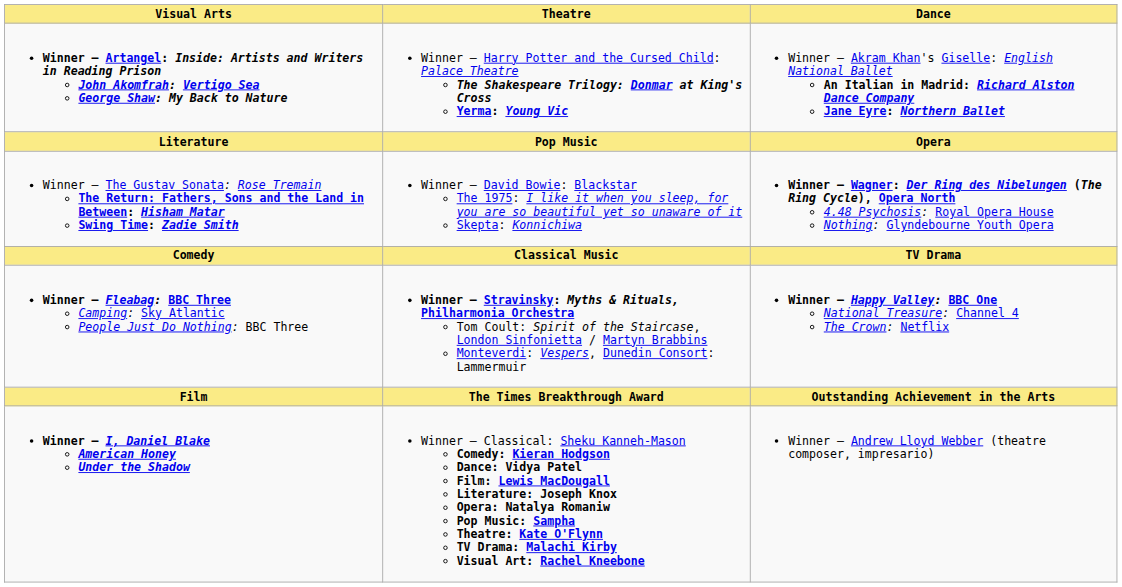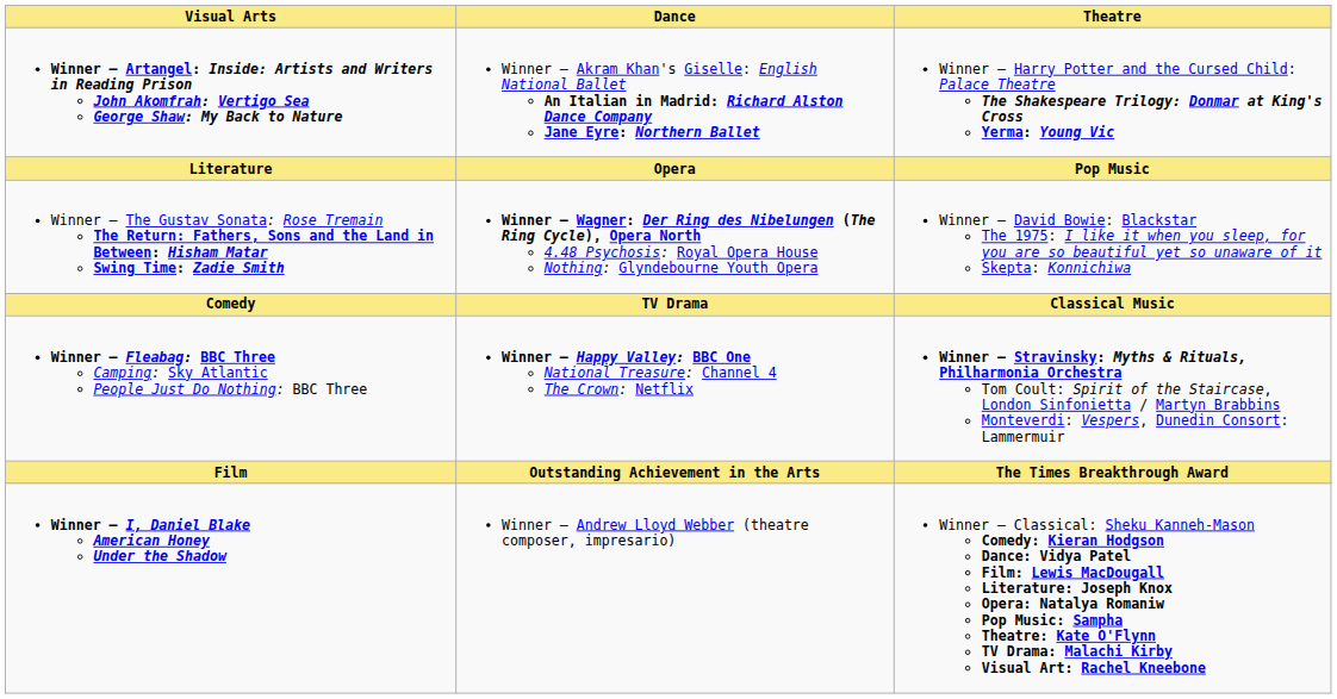 <table class="wikitable" style="font-size:100%">
 <tr>
 <th style="background:#FAEB86;" width="34%">Visual Arts</th>
+<th style="background:#FAEB86;" width="33%">Dance</th>
 <th style="background:#FAEB86;" width="33%">Theatre</th>
-<th style="background:#FAEB86;" width="33%">Dance</th>
 </tr>
 <tr>
 <td valign="top"><br><ul><li><strong>Winner – <a href='#'>Artangel</a>: <em>Inside: Artists and Writers in Reading Prison<strong><em><ul><li><a href='#'>John Akomfrah</a>: </em><a href='#'>Vertigo Sea</a><em></li><li><a href='#'>George Shaw</a>: </em>My Back to Nature<em></li></ul></li></ul></td>
+<td valign="top"><br><ul><li></strong>Winner – </em><a href='#'>Akram Khan</a>'s <a href='#'>Giselle</a>:<em> <a href='#'>English National Ballet</a><strong><ul><li></em>An Italian in Madrid:<em> <a href='#'>Richard Alston Dance Company</a></li><li></em><a href='#'>Jane Eyre</a>:<em> <a href='#'>Northern Ballet</a></li></ul></li></ul></td>
 <td valign="top"><br><ul><li></strong>Winner – </em><a href='#'>Harry Potter and the Cursed Child</a>:<em> <a href='#'>Palace Theatre</a><strong><ul><li>The Shakespeare Trilogy: <a href='#'>Donmar</a> at King's Cross</li><li></em><a href='#'>Yerma</a>:<em> <a href='#'>Young Vic</a></li></ul></li></ul></td>
-<td valign="top"><br><ul><li></strong>Winner – </em><a href='#'>Akram Khan</a>'s <a href='#'>Giselle</a>:<em> <a href='#'>English National Ballet</a><strong><ul><li></em>An Italian in Madrid:<em> <a href='#'>Richard Alston Dance Company</a></li><li></em><a href='#'>Jane Eyre</a>:<em> <a href='#'>Northern Ballet</a></li></ul></li></ul></td>
 </tr>
 <tr>
 <th style="background:#FAEB86;" width="34%">Literature</th>
+<th style="background:#FAEB86;" width="33%">Opera</th>
 <th style="background:#FAEB86;" width="33%">Pop Music</th>
-<th style="background:#FAEB86;" width="33%">Opera</th>
 </tr>
 <tr>
 <td valign="top"><br><ul><li></strong>Winner – </em><a href='#'>The Gustav Sonata</a><em>: <a href='#'>Rose Tremain</a><strong><ul><li></em><a href='#'>The Return: Fathers, Sons and the Land in Between</a>:<em> <a href='#'>Hisham Matar</a></li><li></em><a href='#'>Swing Time</a>:<em> <a href='#'>Zadie Smith</a></li></ul></li></ul></td>
+<td valign="top"><br><ul><li><strong>Winner – <a href='#'>Wagner</a>: <em><a href='#'>Der Ring des Nibelungen</a></em> (<em>The Ring Cycle</em>), <a href='#'>Opera North</a></strong><ul><li><em><a href='#'>4.48 Psychosis</a>:</em> <a href='#'>Royal Opera House</a></li><li><em><a href='#'>Nothing</a>:</em> <a href='#'>Glyndebourne Youth Opera</a></li></ul></li></ul></td>
 <td valign="top"><br><ul><li></strong>Winner – <a href='#'>David Bowie</a>: </em><a href='#'>Blackstar</a></em></strong><ul><li><a href='#'>The 1975</a>: <em><a href='#'>I like it when you sleep, for you are so beautiful yet so unaware of it</a></em></li><li><a href='#'>Skepta</a>: <em><a href='#'>Konnichiwa</a></em></li></ul></li></ul></td>
-<td valign="top"><br><ul><li><strong>Winner – <a href='#'>Wagner</a>: <em><a href='#'>Der Ring des Nibelungen</a></em> (<em>The Ring Cycle</em>), <a href='#'>Opera North</a></strong><ul><li><em><a href='#'>4.48 Psychosis</a>:</em> <a href='#'>Royal Opera House</a></li><li><em><a href='#'>Nothing</a>:</em> <a href='#'>Glyndebourne Youth Opera</a></li></ul></li></ul></td>
 </tr>
 <tr>
 <th style="background:#FAEB86;" width="34%">Comedy</th>
+<th style="background:#FAEB86;" width="33%">TV Drama</th>
 <th style="background:#FAEB86;" width="33%">Classical Music</th>
-<th style="background:#FAEB86;" width="33%">TV Drama</th>
 </tr>
 <tr>
 <td valign="top"><br><ul><li><strong>Winner – <em><a href='#'>Fleabag</a>:</em> <a href='#'>BBC Three</a></strong><ul><li><em><a href='#'>Camping</a>:</em> <a href='#'>Sky Atlantic</a></li><li><em><a href='#'>People Just Do Nothing</a>:</em> BBC Three</li></ul></li></ul></td>
+<td valign="top"><br><ul><li><strong>Winner – <em><a href='#'>Happy Valley</a>:</em> <a href='#'>BBC One</a></strong><ul><li><em><a href='#'>National Treasure</a>:</em> <a href='#'>Channel 4</a></li><li><em><a href='#'>The Crown</a>:</em> <a href='#'>Netflix</a></li></ul></li></ul></td>
 <td valign="top"><br><ul><li><strong>Winner – <a href='#'>Stravinsky</a>: <em>Myths & Rituals,</em> <a href='#'>Philharmonia Orchestra</a></strong><ul><li>Tom Coult: <em>Spirit of the Staircase</em>, <a href='#'>London Sinfonietta</a> / <a href='#'>Martyn Brabbins</a></li><li><a href='#'>Monteverdi</a>: <em><a href='#'>Vespers</a></em>, <a href='#'>Dunedin Consort</a>: Lammermuir</li></ul></li></ul></td>
-<td valign="top"><br><ul><li><strong>Winner – <em><a href='#'>Happy Valley</a>:</em> <a href='#'>BBC One</a></strong><ul><li><em><a href='#'>National Treasure</a>:</em> <a href='#'>Channel 4</a></li><li><em><a href='#'>The Crown</a>:</em> <a href='#'>Netflix</a></li></ul></li></ul></td>
 </tr>
 <tr>
 <th style="background:#FAEB86;" width="34%">Film</th>
+<th style="background:#FAEB86;" width="33%">Outstanding Achievement in the Arts</th>
 <th style="background:#FAEB86;" width="33%">The Times Breakthrough Award</th>
-<th style="background:#FAEB86;" width="33%">Outstanding Achievement in the Arts</th>
 </tr>
 <tr>
 <td valign="top"><br><ul><li><strong>Winner – <em><a href='#'>I, Daniel Blake</a><strong><em><ul><li></em><a href='#'>American Honey</a><em></li><li></em><a href='#'>Under the Shadow</a><em></li></ul></li></ul></td>
+<td valign="top"><br><ul><li></strong>Winner – <a href='#'>Andrew Lloyd Webber</a> (theatre composer, impresario)<strong></li></ul></td>
 <td valign="top"><br><ul><li></strong>Winner – Classical: <a href='#'>Sheku Kanneh-Mason</a><strong><ul><li>Comedy: <a href='#'>Kieran Hodgson</a></li><li>Dance: Vidya Patel</li><li>Film: <a href='#'>Lewis MacDougall</a></li><li>Literature: Joseph Knox</li><li>Opera: Natalya Romaniw</li><li>Pop Music: <a href='#'>Sampha</a></li><li>Theatre: <a href='#'>Kate O'Flynn</a></li><li>TV Drama: <a href='#'>Malachi Kirby</a></li><li>Visual Art: <a href='#'>Rachel Kneebone</a></li></ul></li></ul></td>
-<td valign="top"><br><ul><li></strong>Winner – <a href='#'>Andrew Lloyd Webber</a> (theatre composer, impresario)<strong></li></ul></td>
 </tr>
 </table>
